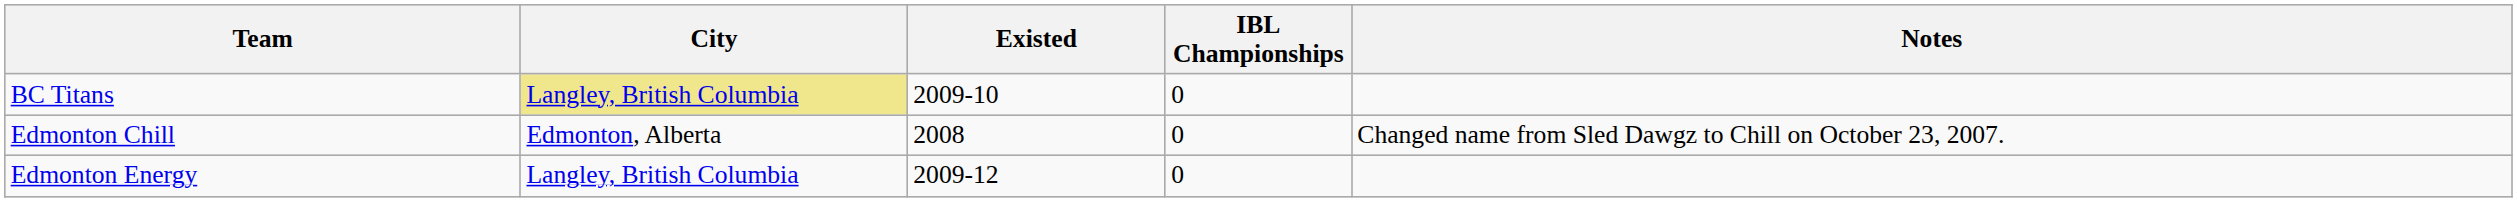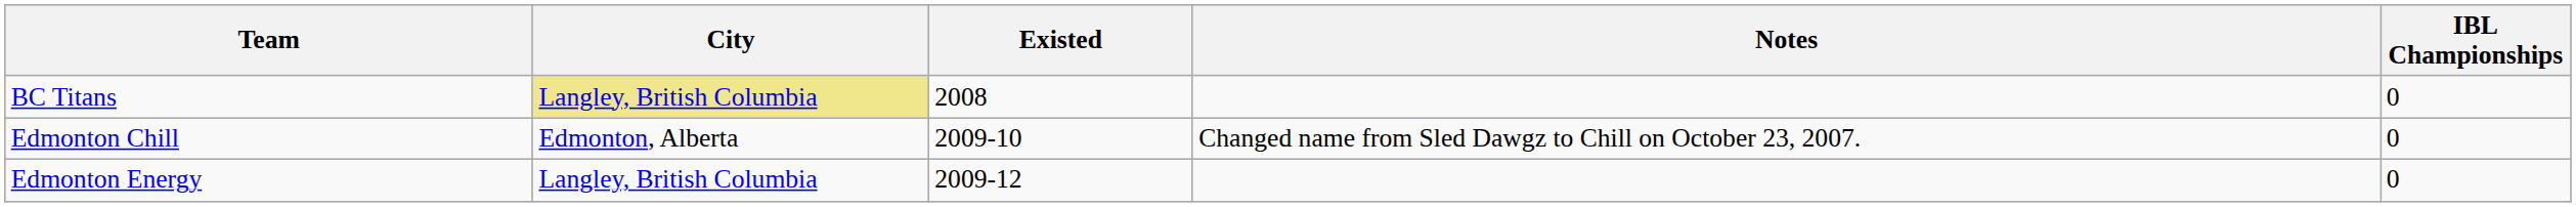 <table class="wikitable">
 <tr>
 <th bgcolor="#DDDDFF" width="20%">Team</th>
 <th bgcolor="#DDDDFF" width="15%">City</th>
 <th bgcolor="#DDDDFF" width="10%">Existed</th>
+<th bgcolor="#DDDDFF" width="45%">Notes</th>
 <th bgcolor="#DDDDFF" width="5%">IBL Championships</th>
-<th bgcolor="#DDDDFF" width="45%">Notes</th>
 </tr>
 <tr>
 <td><a href='#'>BC Titans</a></td>
 <td style="background: khaki;"><a href='#'>Langley, British Columbia</a></td>
-<td>2009-10</td>
+<td>2008</td>
+<td></td>
 <td>0</td>
-<td></td>
 </tr>
 <tr>
 <td><a href='#'>Edmonton Chill</a></td>
 <td><a href='#'>Edmonton</a>, Alberta</td>
-<td>2008</td>
+<td>2009-10</td>
+<td>Changed name from Sled Dawgz to Chill on October 23, 2007.</td>
 <td>0</td>
-<td>Changed name from Sled Dawgz to Chill on October 23, 2007.</td>
 </tr>
 <tr>
 <td><a href='#'>Edmonton Energy</a></td>
 <td><a href='#'>Langley, British Columbia</a></td>
 <td>2009-12</td>
+<td></td>
 <td>0</td>
-<td></td>
 </tr>
 </table>
